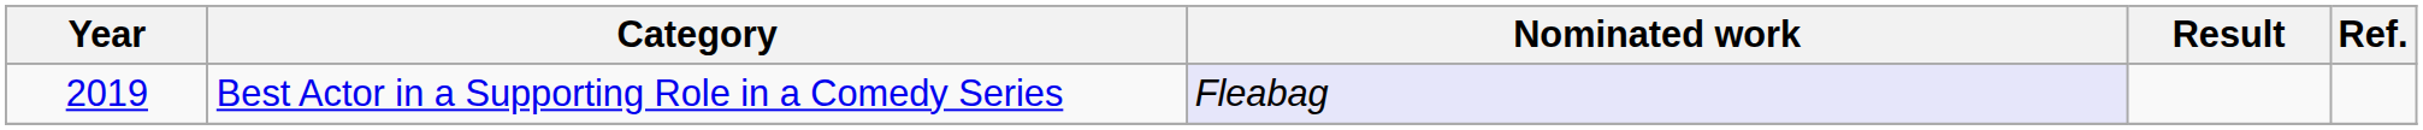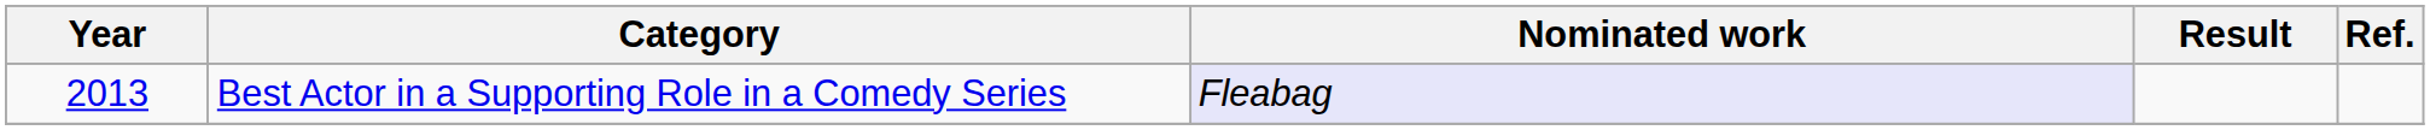 <table class=wikitable>
 <tr>
 <th scope="col" style="width:5em;">Year</th>
 <th scope="col" style="width:26em;">Category</th>
 <th scope="col" style="width:25em;">Nominated work</th>
 <th scope="col" style="width:5em;">Result</th>
 <th>Ref.</th>
 </tr>
 <tr>
-<td style="text-align:center;"><a href='#'>2019</a></td>
+<td style="text-align:center;"><a href='#'>2013</a></td>
 <td><a href='#'>Best Actor in a Supporting Role in a Comedy Series</a></td>
 <td style="background: lavender;"><em>Fleabag</em></td>
 <td></td>
 <td></td>
 </tr>
 <tr>
 </tr>
 </table>
